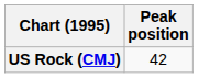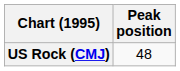 <table class="wikitable sortable plainrowheaders" style="text-align:center">
 <tr>
 <th scope="col">Chart (1995)</th>
 <th scope="col">Peak<br>position</th>
 </tr>
 <tr>
 <th scope="row">US Rock (<a href='#'>CMJ</a>)</th>
-<td>42</td>
+<td>48</td>
 </tr>
 </table>
